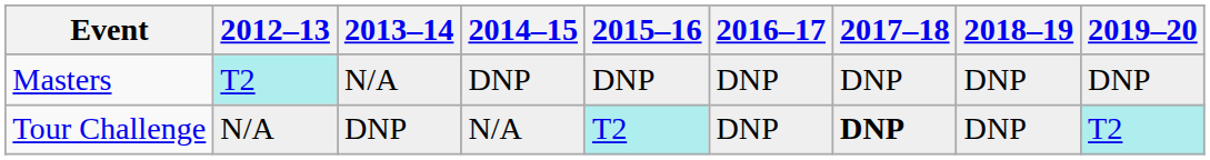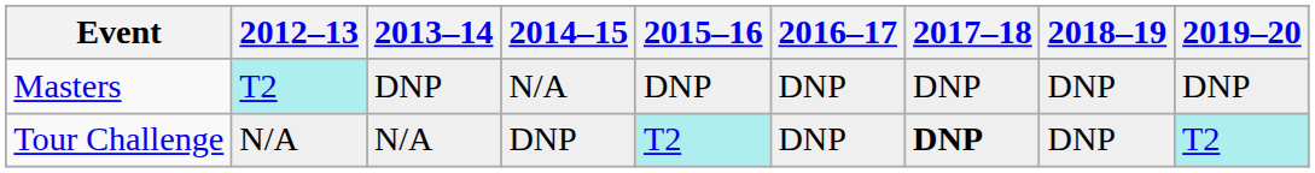 <table class="wikitable" border="1">
 <tr>
 <th>Event</th>
 <th><a href='#'>2012–13</a></th>
 <th><a href='#'>2013–14</a></th>
 <th><a href='#'>2014–15</a></th>
 <th><a href='#'>2015–16</a></th>
 <th><a href='#'>2016–17</a></th>
 <th><a href='#'>2017–18</a></th>
 <th><a href='#'>2018–19</a></th>
 <th><a href='#'>2019–20</a></th>
 </tr>
 <tr>
 <td><a href='#'>Masters</a></td>
 <td style="background:#afeeee;"><a href='#'>T2</a></td>
+<td style="background:#EFEFEF;">DNP</td>
 <td style="background:#EFEFEF;">N/A</td>
-<td style="background:#EFEFEF;">DNP</td>
 <td style="background:#EFEFEF;">DNP</td>
 <td style="background:#EFEFEF;">DNP</td>
 <td style="background:#EFEFEF;">DNP</td>
 <td style="background:#EFEFEF;">DNP</td>
 <td style="background:#EFEFEF;">DNP</td>
 </tr>
 <tr>
 <td><a href='#'>Tour Challenge</a></td>
 <td style="background:#EFEFEF;">N/A</td>
+<td style="background:#EFEFEF;">N/A</td>
 <td style="background:#EFEFEF;">DNP</td>
-<td style="background:#EFEFEF;">N/A</td>
 <td style="background:#afeeee;"><a href='#'>T2</a></td>
 <td style="background:#EFEFEF;">DNP</td>
 <td style="background:#EFEFEF;"><strong>DNP</strong></td>
 <td style="background:#EFEFEF;">DNP</td>
 <td style="background:#afeeee;"><a href='#'>T2</a></td>
 </tr>
 </table>
